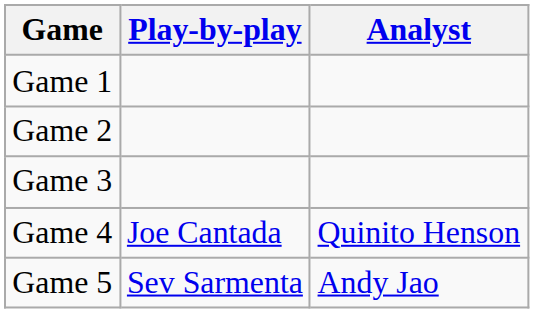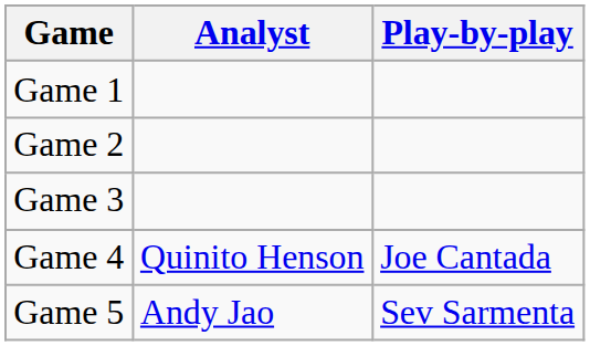 <table class=wikitable>
 <tr>
 <th>Game</th>
+<th><a href='#'>Analyst</a></th>
 <th><a href='#'>Play-by-play</a></th>
-<th><a href='#'>Analyst</a></th>
 </tr>
 <tr>
 <td>Game 1</td>
 <td></td>
 <td></td>
 </tr>
 <tr>
 <td>Game 2</td>
 <td></td>
 <td></td>
 </tr>
 <tr>
 <td>Game 3</td>
 <td></td>
 <td></td>
 </tr>
 <tr>
 <td>Game 4</td>
+<td><a href='#'>Quinito Henson</a></td>
 <td><a href='#'>Joe Cantada</a></td>
-<td><a href='#'>Quinito Henson</a></td>
 </tr>
 <tr>
 <td>Game 5</td>
+<td><a href='#'>Andy Jao</a></td>
 <td><a href='#'>Sev Sarmenta</a></td>
-<td><a href='#'>Andy Jao</a></td>
 </tr>
 </table>
